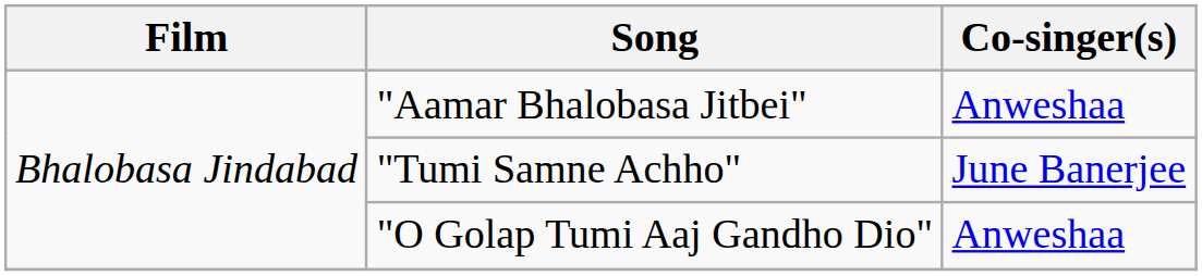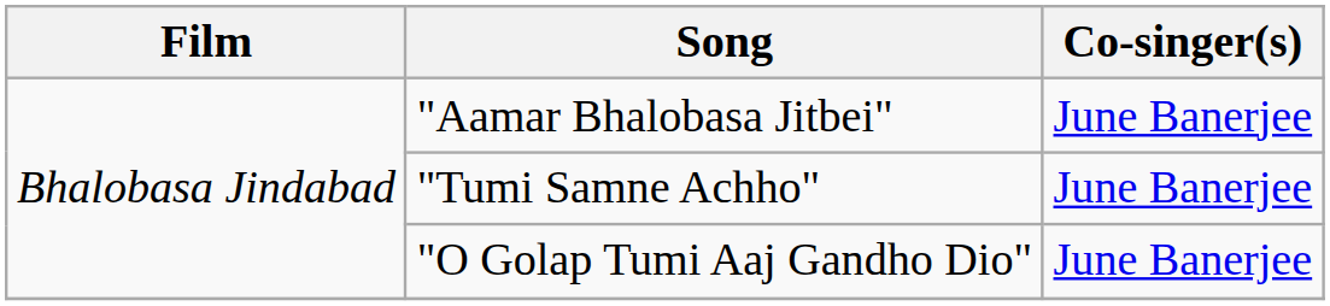 <table class="wikitable plainrowheaders" textcolor:#000;">
 <tr>
 <th scope="col"><strong>Film</strong></th>
 <th scope="col"><strong>Song</strong></th>
 <th scope="col"><strong>Co-singer(s)</strong></th>
 </tr>
 <tr>
 <td rowspan="3"><em>Bhalobasa Jindabad</em></td>
 <td>"Aamar Bhalobasa Jitbei"</td>
-<td><a href='#'>Anweshaa</a></td>
+<td><a href='#'>June Banerjee</a></td>
 </tr>
 <tr>
 <td>"Tumi Samne Achho"</td>
 <td><a href='#'>June Banerjee</a></td>
 </tr>
 <tr>
 <td>"O Golap Tumi Aaj Gandho Dio"</td>
-<td><a href='#'>Anweshaa</a></td>
+<td><a href='#'>June Banerjee</a></td>
 </tr>
 <tr>
 </tr>
 </table>
